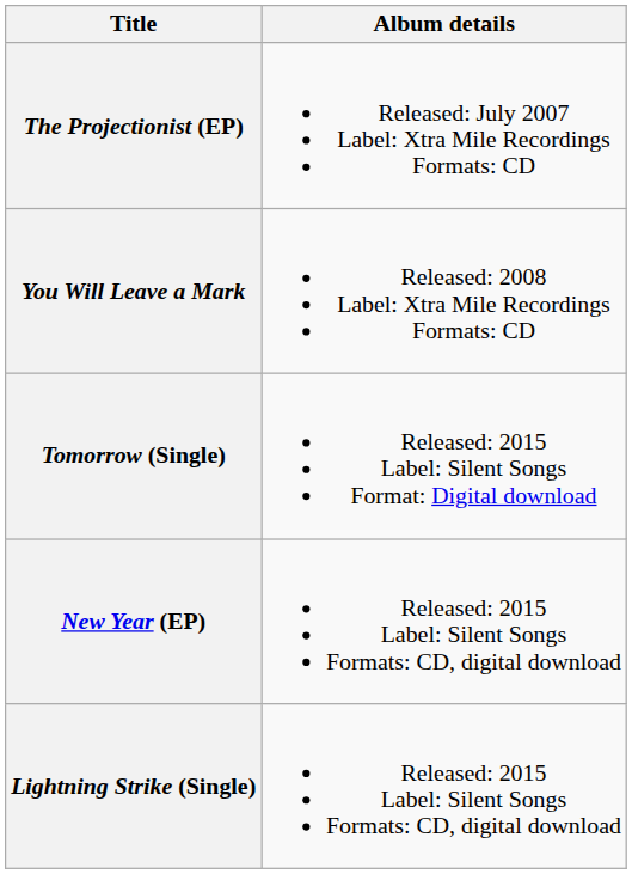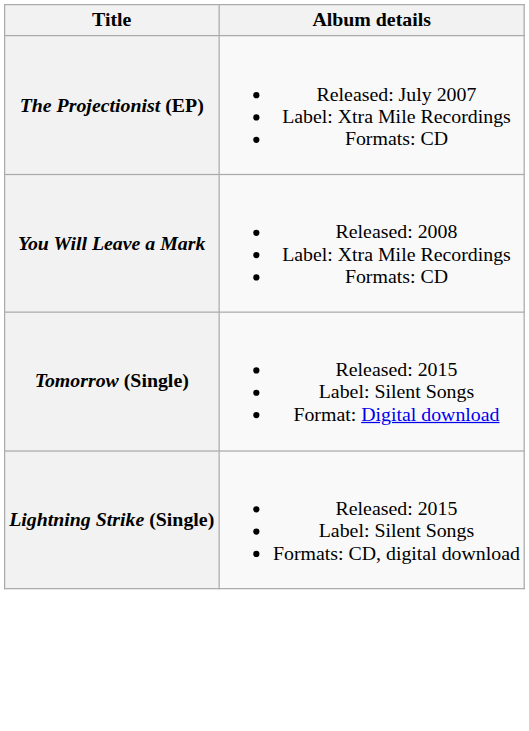 <table class="wikitable plainrowheaders" style="text-align:center;">
 <tr>
 <th scope="col">Title</th>
 <th scope="col">Album details</th>
 </tr>
 <tr>
 <th scope="row"><em>The Projectionist</em> (EP)</th>
 <td><br><ul><li>Released: July 2007</li><li>Label: Xtra Mile Recordings</li><li>Formats: CD</li></ul></td>
 </tr>
 <tr>
 <th scope="row"><em>You Will Leave a Mark</em></th>
 <td><br><ul><li>Released: 2008</li><li>Label: Xtra Mile Recordings</li><li>Formats: CD</li></ul></td>
 </tr>
 <tr>
 <th scope="row"><em>Tomorrow</em> (Single)</th>
 <td><br><ul><li>Released: 2015</li><li>Label: Silent Songs</li><li>Format: <a href='#'>Digital download</a></li></ul></td>
 </tr>
 <tr>
-<th scope="row"><em><a href='#'>New Year</a></em> (EP)</th>
-<td><br><ul><li>Released: 2015</li><li>Label: Silent Songs</li><li>Formats: CD, digital download</li></ul></td>
-</tr>
-<tr>
 <th scope="row"><em>Lightning Strike</em> (Single)</th>
 <td><br><ul><li>Released: 2015</li><li>Label: Silent Songs</li><li>Formats: CD, digital download</li></ul></td>
 </tr>
 </table>
